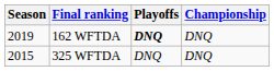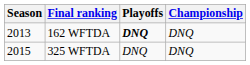 <table class="wikitable sortable">
 <tr>
 <th>Season</th>
 <th><a href='#'>Final ranking</a></th>
 <th>Playoffs</th>
 <th><a href='#'>Championship</a></th>
 </tr>
 <tr>
-<td>2019</td>
+<td>2013</td>
 <td>162 WFTDA</td>
 <td><strong><em>DNQ</em></strong></td>
 <td><em>DNQ</em></td>
 </tr>
 <tr>
 <td>2015</td>
 <td>325 WFTDA</td>
 <td><em>DNQ</em></td>
 <td><em>DNQ</em></td>
 </tr>
 </table>
